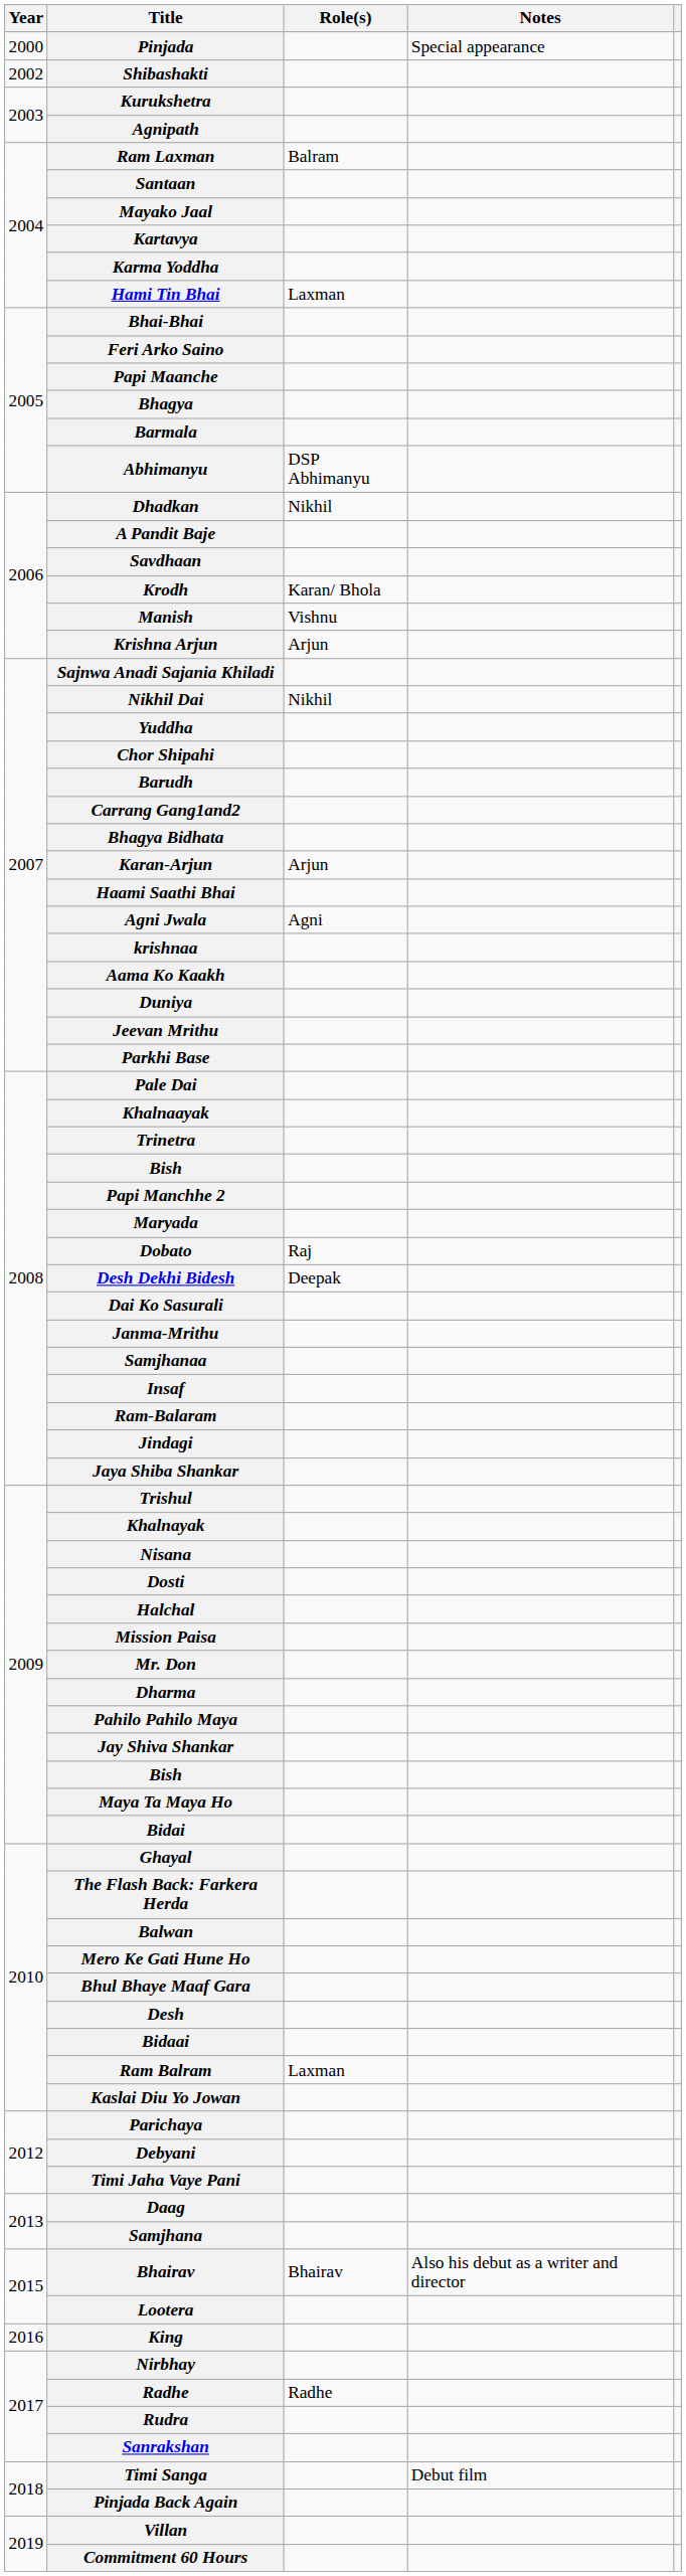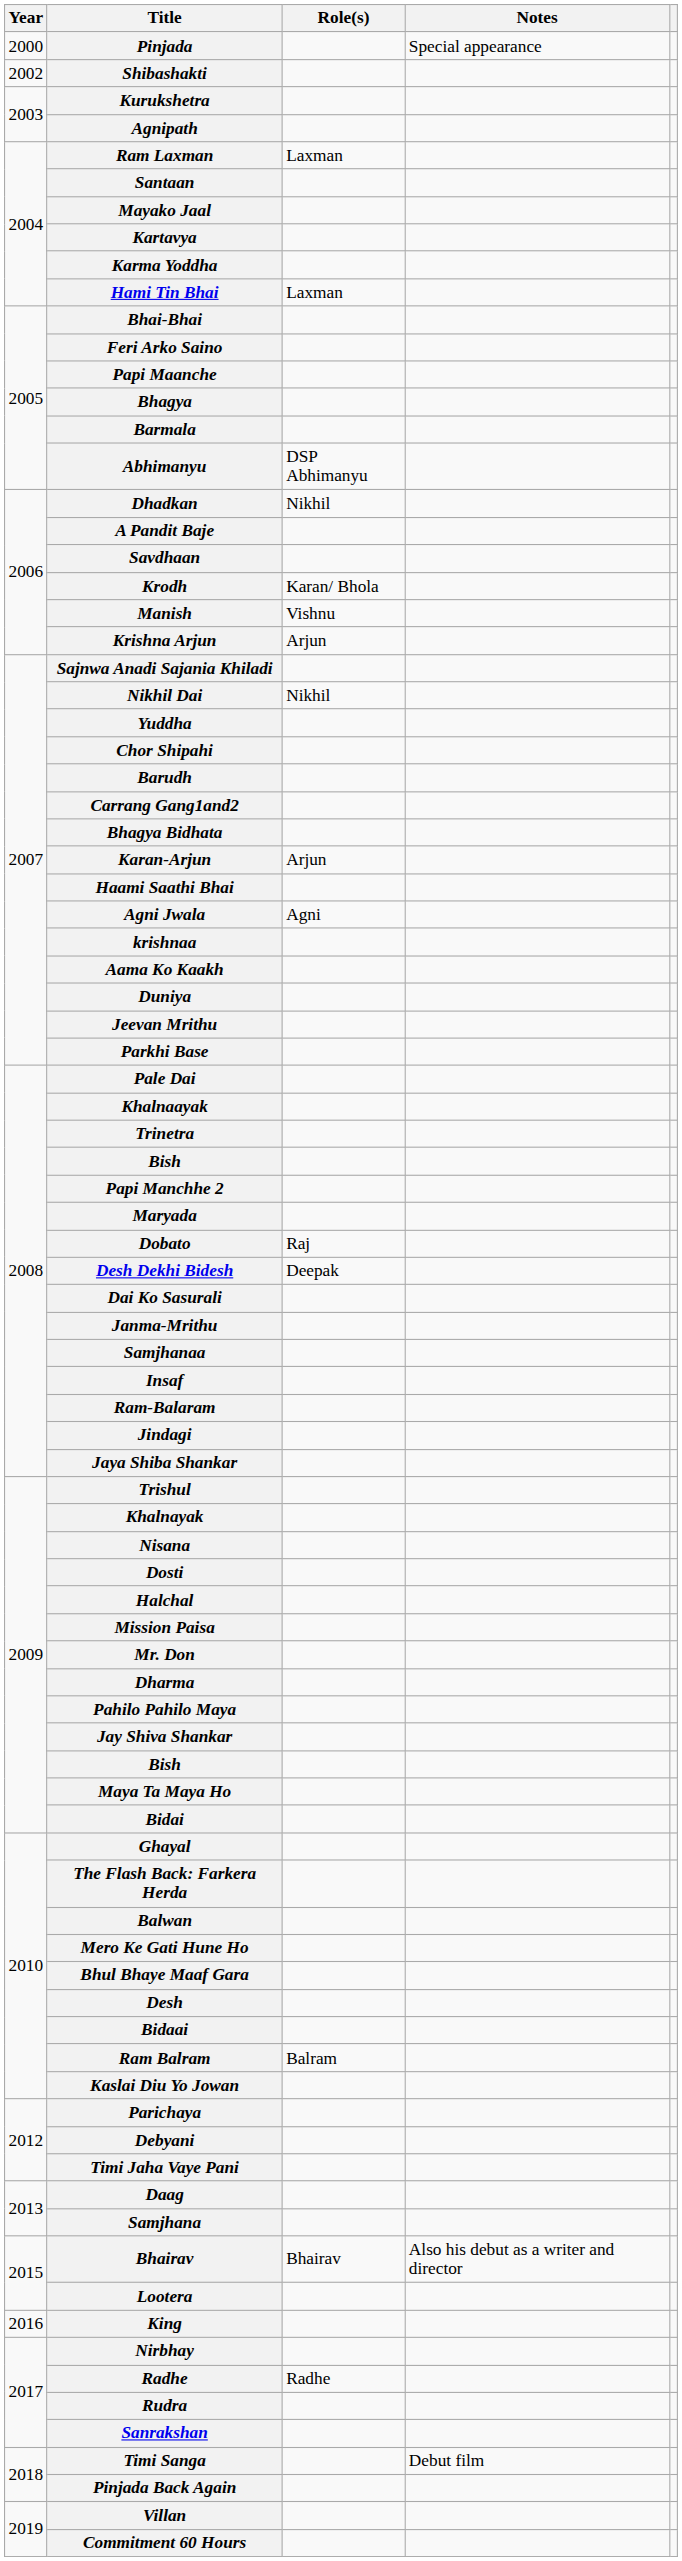 <table class="wikitable plainrowheaders sortable" style="margin-right: 0;">
 <tr>
 <th scope="col">Year</th>
 <th scope="col">Title</th>
 <th scope="col">Role(s)</th>
 <th scope="col" class="unsortable">Notes</th>
 <th scope="col" class="unsortable"></th>
 </tr>
 <tr>
 <td>2000</td>
 <th scope="row" align="left"><em>Pinjada</em></th>
 <td></td>
 <td>Special appearance</td>
 <td></td>
 </tr>
 <tr>
 <td>2002</td>
 <th scope="row" align="left"><em>Shibashakti</em></th>
 <td></td>
 <td></td>
 <td></td>
 </tr>
 <tr>
 <td rowspan="2">2003</td>
 <th scope="row" align="left"><em>Kurukshetra</em></th>
 <td></td>
 <td></td>
 <td></td>
 </tr>
 <tr>
 <th scope="row" align="left"><em>Agnipath</em></th>
 <td></td>
 <td></td>
 <td></td>
 </tr>
 <tr>
 <td rowspan="6">2004</td>
 <th scope="row" align="left"><em>Ram Laxman</em></th>
-<td>Balram</td>
+<td>Laxman</td>
 <td></td>
 <td></td>
 </tr>
 <tr>
 <th scope="row" align="left"><em>Santaan</em></th>
 <td></td>
 <td></td>
 <td></td>
 </tr>
 <tr>
 <th scope="row" align="left"><em>Mayako Jaal</em></th>
 <td></td>
 <td></td>
 <td></td>
 </tr>
 <tr>
 <th scope="row" align="left"><em>Kartavya</em></th>
 <td></td>
 <td></td>
 <td></td>
 </tr>
 <tr>
 <th scope="row" align="left"><em>Karma Yoddha</em></th>
 <td></td>
 <td></td>
 <td></td>
 </tr>
 <tr>
 <th scope="row" align="left"><em><a href='#'>Hami Tin Bhai</a></em></th>
 <td>Laxman</td>
 <td></td>
 <td></td>
 </tr>
 <tr>
 <td rowspan="6">2005</td>
 <th scope="row" align="left"><em>Bhai-Bhai</em></th>
 <td></td>
 <td></td>
 <td></td>
 </tr>
 <tr>
 <th scope="row" align="left"><em>Feri Arko Saino</em></th>
 <td></td>
 <td></td>
 <td></td>
 </tr>
 <tr>
 <th scope="row" align="left"><em>Papi Maanche</em></th>
 <td></td>
 <td></td>
 <td></td>
 </tr>
 <tr>
 <th scope="row" align="left"><em>Bhagya</em></th>
 <td></td>
 <td></td>
 <td></td>
 </tr>
 <tr>
 <th scope="row" align="left"><em>Barmala</em></th>
 <td></td>
 <td></td>
 <td></td>
 </tr>
 <tr>
 <th scope="row" align="left"><em>Abhimanyu</em></th>
 <td>DSP Abhimanyu</td>
 <td></td>
 <td></td>
 </tr>
 <tr>
 <td rowspan="6">2006</td>
 <th scope="row" align="left"><em>Dhadkan</em></th>
 <td>Nikhil</td>
 <td></td>
 <td></td>
 </tr>
 <tr>
 <th scope="row" align="left"><em>A Pandit Baje</em></th>
 <td></td>
 <td></td>
 <td></td>
 </tr>
 <tr>
 <th scope="row" align="left"><em>Savdhaan</em></th>
 <td></td>
 <td></td>
 <td></td>
 </tr>
 <tr>
 <th scope="row" align="left"><em>Krodh</em></th>
 <td>Karan/ Bhola</td>
 <td></td>
 <td></td>
 </tr>
 <tr>
 <th scope="row" align="left"><em>Manish</em></th>
 <td>Vishnu</td>
 <td></td>
 <td></td>
 </tr>
 <tr>
 <th scope="row" align="left"><em>Krishna Arjun</em></th>
 <td>Arjun</td>
 <td></td>
 <td></td>
 </tr>
 <tr>
 <td rowspan="15">2007</td>
 <th scope="row" align="left"><em>Sajnwa Anadi Sajania Khiladi</em></th>
 <td></td>
 <td></td>
 <td></td>
 </tr>
 <tr>
 <th scope="row" align="left"><em>Nikhil Dai</em></th>
 <td>Nikhil</td>
 <td></td>
 <td></td>
 </tr>
 <tr>
 <th scope="row" align="left"><em>Yuddha</em></th>
 <td></td>
 <td></td>
 <td></td>
 </tr>
 <tr>
 <th scope="row" align="left"><em>Chor Shipahi</em></th>
 <td></td>
 <td></td>
 <td></td>
 </tr>
 <tr>
 <th scope="row" align="left"><em>Barudh</em></th>
 <td></td>
 <td></td>
 <td></td>
 </tr>
 <tr>
 <th scope="row" align="left"><em>Carrang Gang1and2</em></th>
 <td></td>
 <td></td>
 <td></td>
 </tr>
 <tr>
 <th scope="row" align="left"><em>Bhagya Bidhata</em></th>
 <td></td>
 <td></td>
 <td></td>
 </tr>
 <tr>
 <th scope="row" align="left"><em>Karan-Arjun</em></th>
 <td>Arjun</td>
 <td></td>
 <td></td>
 </tr>
 <tr>
 <th scope="row" align="left"><em>Haami Saathi Bhai</em></th>
 <td></td>
 <td></td>
 <td></td>
 </tr>
 <tr>
 <th scope="row" align="left"><em>Agni Jwala</em></th>
 <td>Agni</td>
 <td></td>
 <td></td>
 </tr>
 <tr>
 <th scope="row" align="left"><em>krishnaa</em></th>
 <td></td>
 <td></td>
 <td></td>
 </tr>
 <tr>
 <th scope="row" align="left"><em>Aama Ko Kaakh</em></th>
 <td></td>
 <td></td>
 <td></td>
 </tr>
 <tr>
 <th scope="row" align="left"><em>Duniya</em></th>
 <td></td>
 <td></td>
 <td></td>
 </tr>
 <tr>
 <th scope="row" align="left"><em>Jeevan Mrithu</em></th>
 <td></td>
 <td></td>
 <td></td>
 </tr>
 <tr>
 <th scope="row" align="left"><em>Parkhi Base</em></th>
 <td></td>
 <td></td>
 <td></td>
 </tr>
 <tr>
 <td rowspan="15">2008</td>
 <th scope="row" align="left"><em>Pale Dai</em></th>
 <td></td>
 <td></td>
 <td></td>
 </tr>
 <tr>
 <th scope="row" align="left"><em>Khalnaayak</em></th>
 <td></td>
 <td></td>
 <td></td>
 </tr>
 <tr>
 <th scope="row" align="left"><em>Trinetra</em></th>
 <td></td>
 <td></td>
 <td></td>
 </tr>
 <tr>
 <th scope="row" align="left"><em>Bish</em></th>
 <td></td>
 <td></td>
 <td></td>
 </tr>
 <tr>
 <th scope="row" align="left"><em>Papi Manchhe 2</em></th>
 <td></td>
 <td></td>
 <td></td>
 </tr>
 <tr>
 <th scope="row" align="left"><em>Maryada</em></th>
 <td></td>
 <td></td>
 <td></td>
 </tr>
 <tr>
 <th scope="row" align="left"><em>Dobato</em></th>
 <td>Raj</td>
 <td></td>
 <td></td>
 </tr>
 <tr>
 <th scope="row" align="left"><em><a href='#'>Desh Dekhi Bidesh</a></em></th>
 <td>Deepak</td>
 <td></td>
 <td></td>
 </tr>
 <tr>
 <th scope="row" align="left"><em>Dai Ko Sasurali</em></th>
 <td></td>
 <td></td>
 <td></td>
 </tr>
 <tr>
 <th scope="row" align="left"><em>Janma-Mrithu</em></th>
 <td></td>
 <td></td>
 <td></td>
 </tr>
 <tr>
 <th scope="row" align="left"><em>Samjhanaa</em></th>
 <td></td>
 <td></td>
 <td></td>
 </tr>
 <tr>
 <th scope="row" align="left"><em>Insaf</em></th>
 <td></td>
 <td></td>
 <td></td>
 </tr>
 <tr>
 <th scope="row" align="left"><em>Ram-Balaram</em></th>
 <td></td>
 <td></td>
 <td></td>
 </tr>
 <tr>
 <th scope="row" align="left"><em>Jindagi</em></th>
 <td></td>
 <td></td>
 <td></td>
 </tr>
 <tr>
 <th scope="row" align="left"><em>Jaya Shiba Shankar</em></th>
 <td></td>
 <td></td>
 <td></td>
 </tr>
 <tr>
 <td rowspan="13">2009</td>
 <th scope="row" align="left"><em>Trishul</em></th>
 <td></td>
 <td></td>
 <td></td>
 </tr>
 <tr>
 <th scope="row" align="left"><em>Khalnayak</em></th>
 <td></td>
 <td></td>
 <td></td>
 </tr>
 <tr>
 <th scope="row" align="left"><em>Nisana</em></th>
 <td></td>
 <td></td>
 <td></td>
 </tr>
 <tr>
 <th scope="row" align="left"><em>Dosti</em></th>
 <td></td>
 <td></td>
 <td></td>
 </tr>
 <tr>
 <th scope="row" align="left"><em>Halchal</em></th>
 <td></td>
 <td></td>
 <td></td>
 </tr>
 <tr>
 <th scope="row" align="left"><em>Mission Paisa</em></th>
 <td></td>
 <td></td>
 <td></td>
 </tr>
 <tr>
 <th scope="row" align="left"><em>Mr. Don</em></th>
 <td></td>
 <td></td>
 <td></td>
 </tr>
 <tr>
 <th scope="row" align="left"><em>Dharma</em></th>
 <td></td>
 <td></td>
 <td></td>
 </tr>
 <tr>
 <th scope="row" align="left"><em>Pahilo Pahilo Maya</em></th>
 <td></td>
 <td></td>
 <td></td>
 </tr>
 <tr>
 <th scope="row" align="left"><em>Jay Shiva Shankar</em></th>
 <td></td>
 <td></td>
 <td></td>
 </tr>
 <tr>
 <th scope="row" align="left"><em>Bish</em></th>
 <td></td>
 <td></td>
 <td></td>
 </tr>
 <tr>
 <th scope="row" align="left"><em>Maya Ta Maya Ho</em></th>
 <td></td>
 <td></td>
 <td></td>
 </tr>
 <tr>
 <th scope="row" align="left"><em>Bidai</em></th>
 <td></td>
 <td></td>
 <td></td>
 </tr>
 <tr>
 <td rowspan="9">2010</td>
 <th scope="row" align="left"><em>Ghayal</em></th>
 <td></td>
 <td></td>
 <td></td>
 </tr>
 <tr>
 <th scope="row" align="left"><em>The Flash Back: Farkera Herda</em></th>
 <td></td>
 <td></td>
 <td></td>
 </tr>
 <tr>
 <th scope="row" align="left"><em>Balwan</em></th>
 <td></td>
 <td></td>
 <td></td>
 </tr>
 <tr>
 <th scope="row" align="left"><em>Mero Ke Gati Hune Ho</em></th>
 <td></td>
 <td></td>
 <td></td>
 </tr>
 <tr>
 <th scope="row" align="left"><em>Bhul Bhaye Maaf Gara</em></th>
 <td></td>
 <td></td>
 <td></td>
 </tr>
 <tr>
 <th scope="row" align="left"><em>Desh</em></th>
 <td></td>
 <td></td>
 <td></td>
 </tr>
 <tr>
 <th scope="row" align="left"><em>Bidaai</em></th>
 <td></td>
 <td></td>
 <td></td>
 </tr>
 <tr>
 <th scope="row" align="left"><em>Ram Balram</em></th>
-<td>Laxman</td>
+<td>Balram</td>
 <td></td>
 <td></td>
 </tr>
 <tr>
 <th scope="row" align="left"><em>Kaslai Diu Yo Jowan</em></th>
 <td></td>
 <td></td>
 <td></td>
 </tr>
 <tr>
 <td rowspan="3">2012</td>
 <th scope="row" align="left"><em>Parichaya</em></th>
 <td></td>
 <td></td>
 <td></td>
 </tr>
 <tr>
 <th scope="row" align="left"><em>Debyani</em></th>
 <td></td>
 <td></td>
 <td></td>
 </tr>
 <tr>
 <th scope="row" align="left"><em>Timi Jaha Vaye Pani</em></th>
 <td></td>
 <td></td>
 <td></td>
 </tr>
 <tr>
 <td rowspan="2">2013</td>
 <th scope="row" align="left"><em>Daag</em></th>
 <td></td>
 <td></td>
 <td></td>
 </tr>
 <tr>
 <th scope="row" align="left"><em>Samjhana</em></th>
 <td></td>
 <td></td>
 <td></td>
 </tr>
 <tr>
 <td rowspan="2">2015</td>
 <th scope="row" align="left"><em>Bhairav</em></th>
 <td>Bhairav</td>
 <td>Also his debut as a writer and director</td>
 <td style="text-align:center;"></td>
 </tr>
 <tr>
 <th scope="row" align="left"><em>Lootera</em></th>
 <td></td>
 <td></td>
 <td></td>
 </tr>
 <tr>
 <td>2016</td>
 <th scope="row" align="left"><em>King</em></th>
 <td></td>
 <td></td>
 <td></td>
 </tr>
 <tr>
 <td rowspan="4">2017</td>
 <th scope="row" align="left"><em>Nirbhay</em></th>
 <td></td>
 <td></td>
 <td style="text-align:center;"></td>
 </tr>
 <tr>
 <th scope="row" align="left"><em>Radhe</em></th>
 <td>Radhe</td>
 <td></td>
 <td></td>
 </tr>
 <tr>
 <th scope="row" align="left"><em>Rudra</em></th>
 <td></td>
 <td></td>
 <td></td>
 </tr>
 <tr>
 <th scope="row" align="left"><em><a href='#'>Sanrakshan</a></em></th>
 <td></td>
 <td></td>
 <td></td>
 </tr>
 <tr>
 <td rowspan="2">2018</td>
 <th scope="row" align="left"><em>Timi Sanga</em></th>
 <td></td>
 <td>Debut film</td>
 <td></td>
 </tr>
 <tr>
 <th scope="row" align="left"><em>Pinjada Back Again</em></th>
 <td></td>
 <td></td>
 <td></td>
 </tr>
 <tr>
 <td rowspan="2">2019</td>
 <th scope="row" align="left"><em>Villan</em></th>
 <td></td>
 <td></td>
 <td></td>
 </tr>
 <tr>
 <th scope="row" align="left"><em>Commitment 60 Hours</em></th>
 <td></td>
 <td></td>
 <td></td>
 </tr>
 </table>
